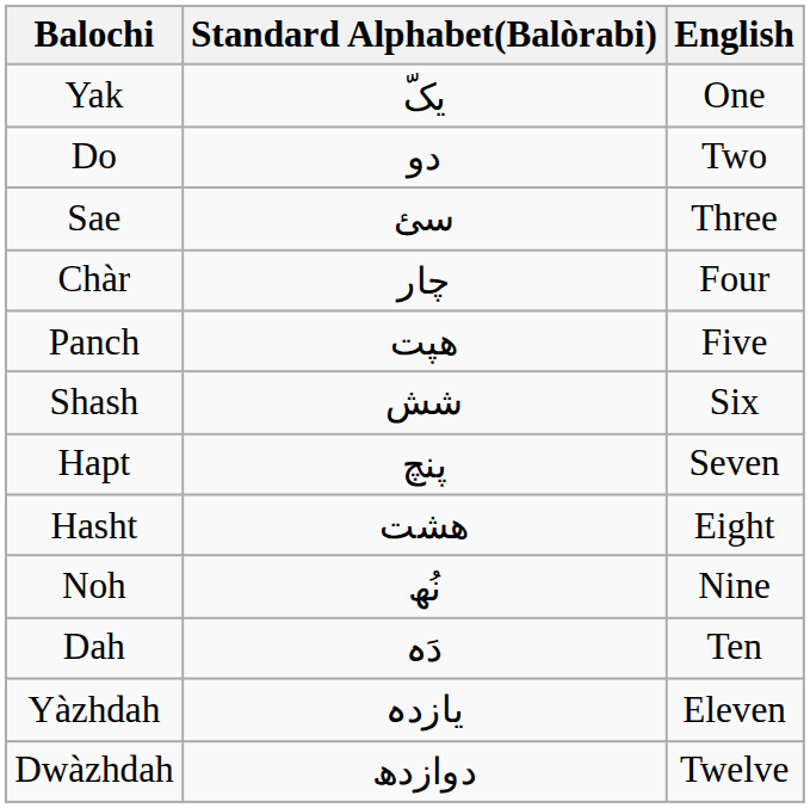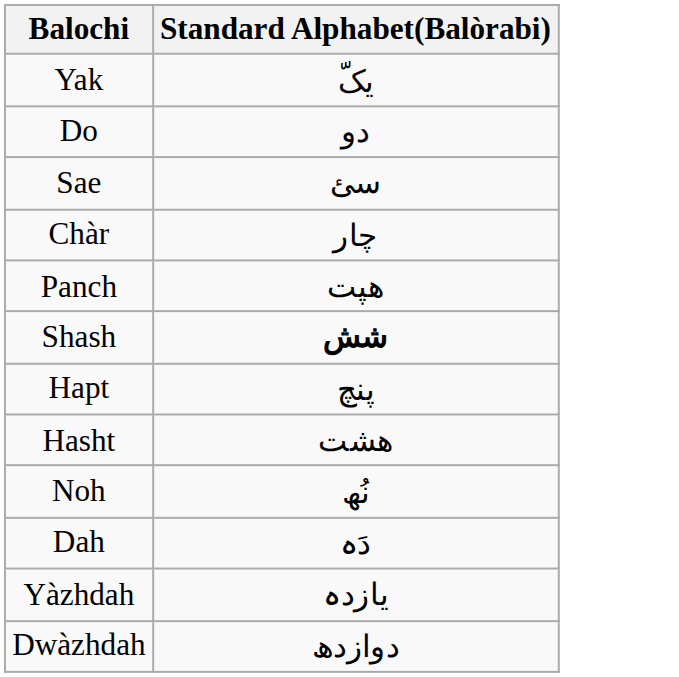 <table class="wikitable" style="text-align:center;">
 <tr>
 <th>Balochi</th>
 <th>Standard Alphabet(Balòrabi)</th>
-<th>English</th>
 </tr>
 <tr>
 <td>Yak</td>
 <td>یکّ</td>
-<td>One</td>
 </tr>
 <tr>
 <td>Do</td>
 <td>دو</td>
-<td>Two</td>
 </tr>
 <tr>
 <td>Sae</td>
 <td>سئ</td>
-<td>Three</td>
 </tr>
 <tr>
 <td>Chàr</td>
 <td>چار</td>
-<td>Four</td>
 </tr>
 <tr>
 <td>Panch</td>
 <td>ھپت</td>
-<td>Five</td>
 </tr>
 <tr>
 <td>Shash</td>
-<td>شش</td>
-<td>Six</td>
+<td><strong>شش</strong></td>
 </tr>
 <tr>
 <td>Hapt</td>
 <td>پنچ</td>
-<td>Seven</td>
 </tr>
 <tr>
 <td>Hasht</td>
 <td>ھشت</td>
-<td>Eight</td>
 </tr>
 <tr>
 <td>Noh</td>
 <td>نُھ</td>
-<td>Nine</td>
 </tr>
 <tr>
 <td>Dah</td>
 <td>دَہ</td>
-<td>Ten</td>
 </tr>
 <tr>
 <td>Yàzhdah</td>
 <td>یازدہ</td>
-<td>Eleven</td>
 </tr>
 <tr>
 <td>Dwàzhdah</td>
 <td>دوازدھ</td>
-<td>Twelve</td>
 </tr>
 </table>
